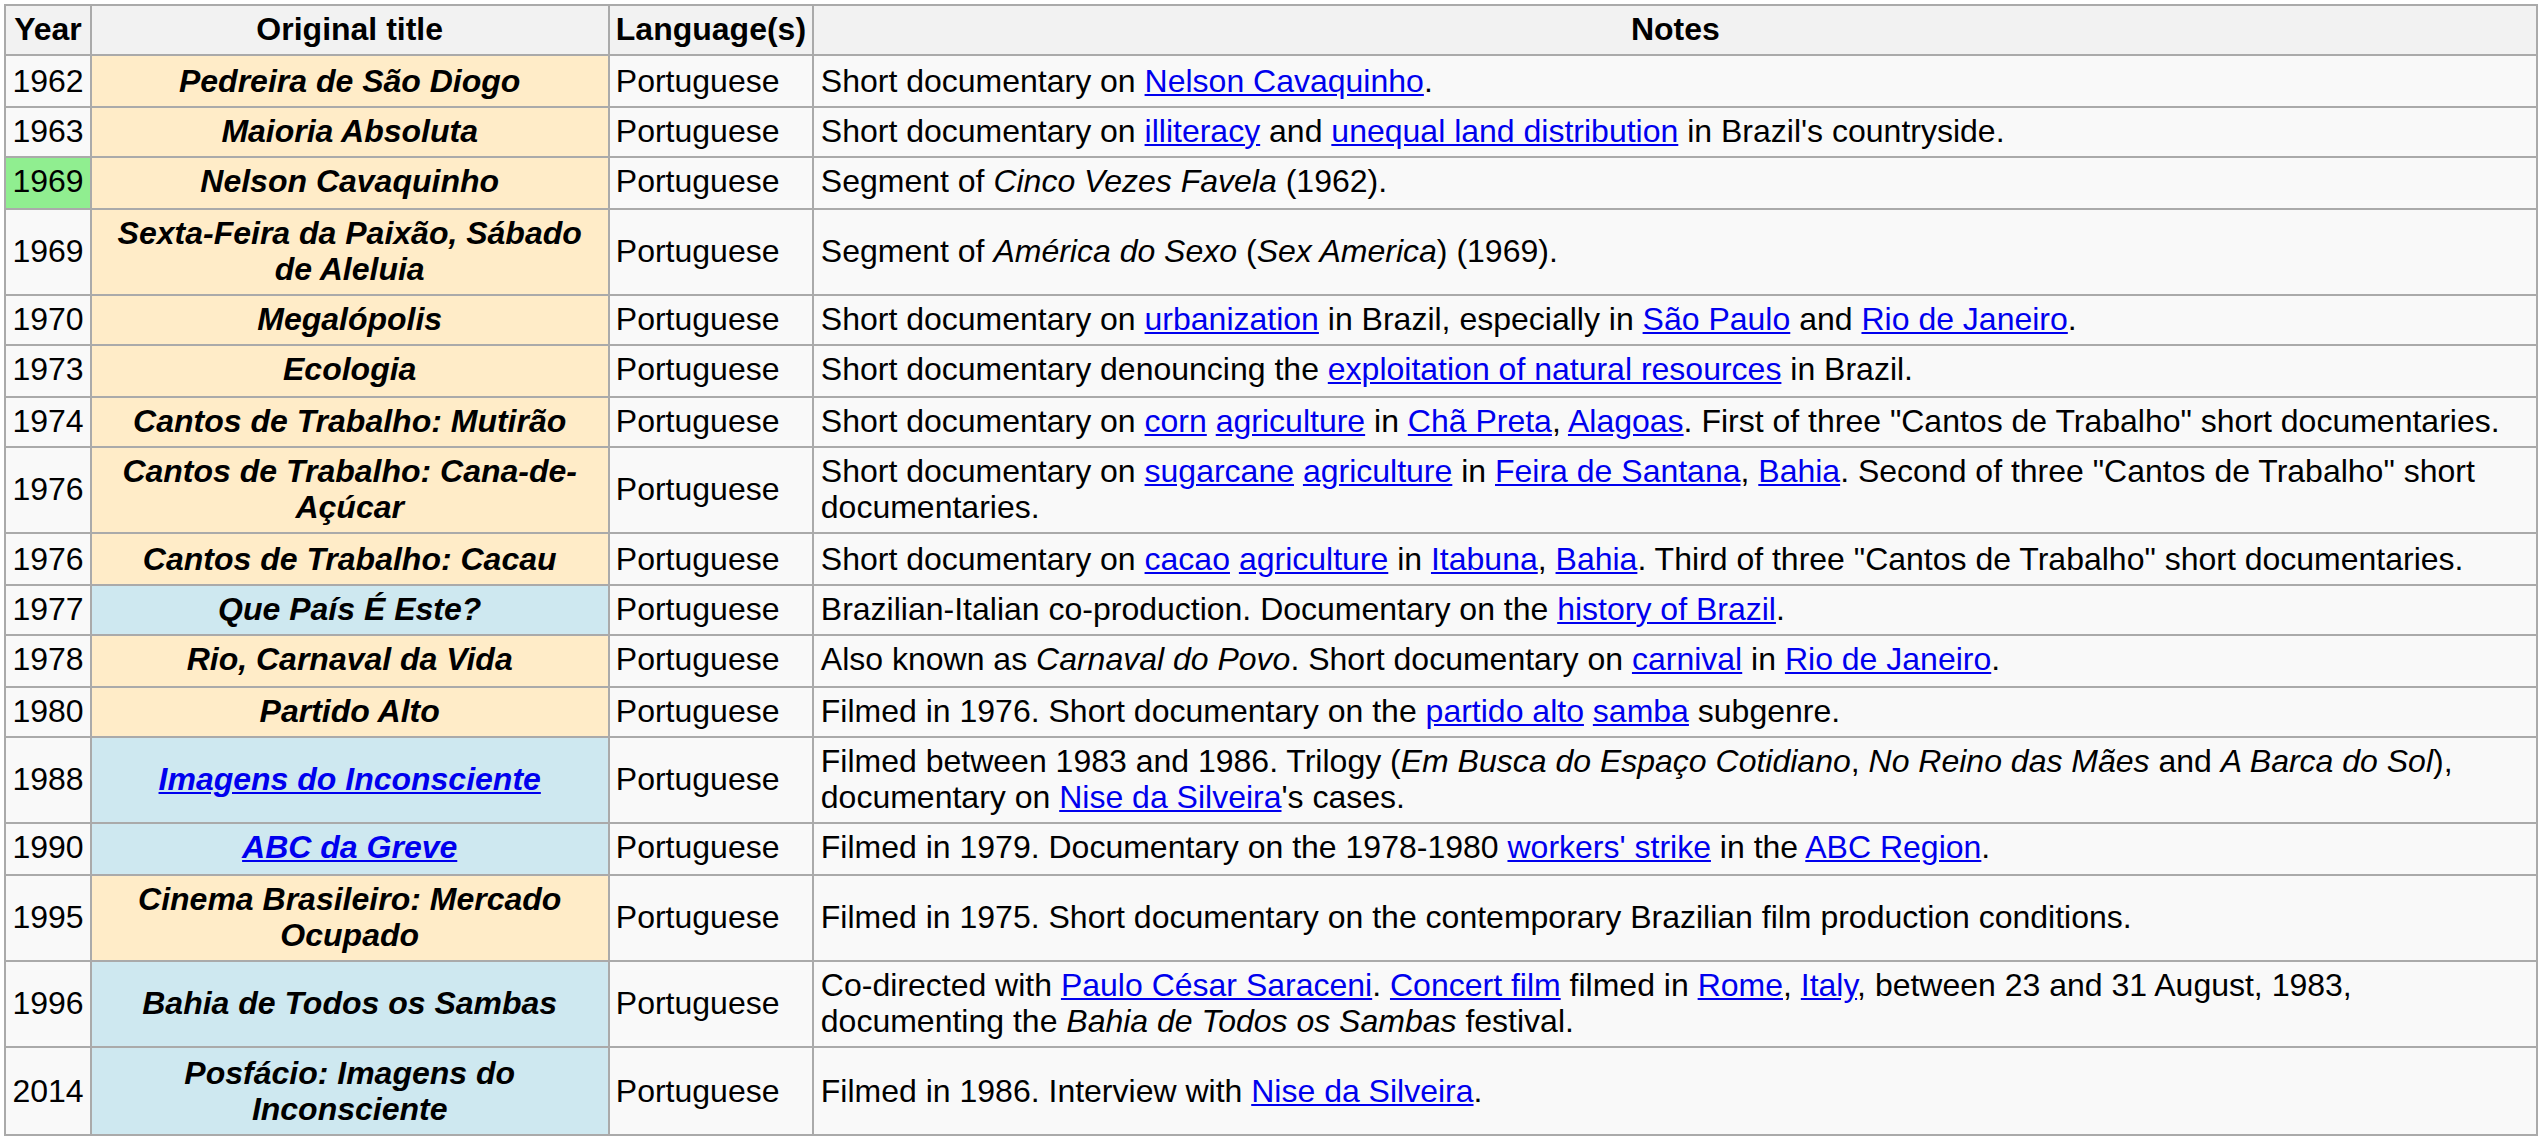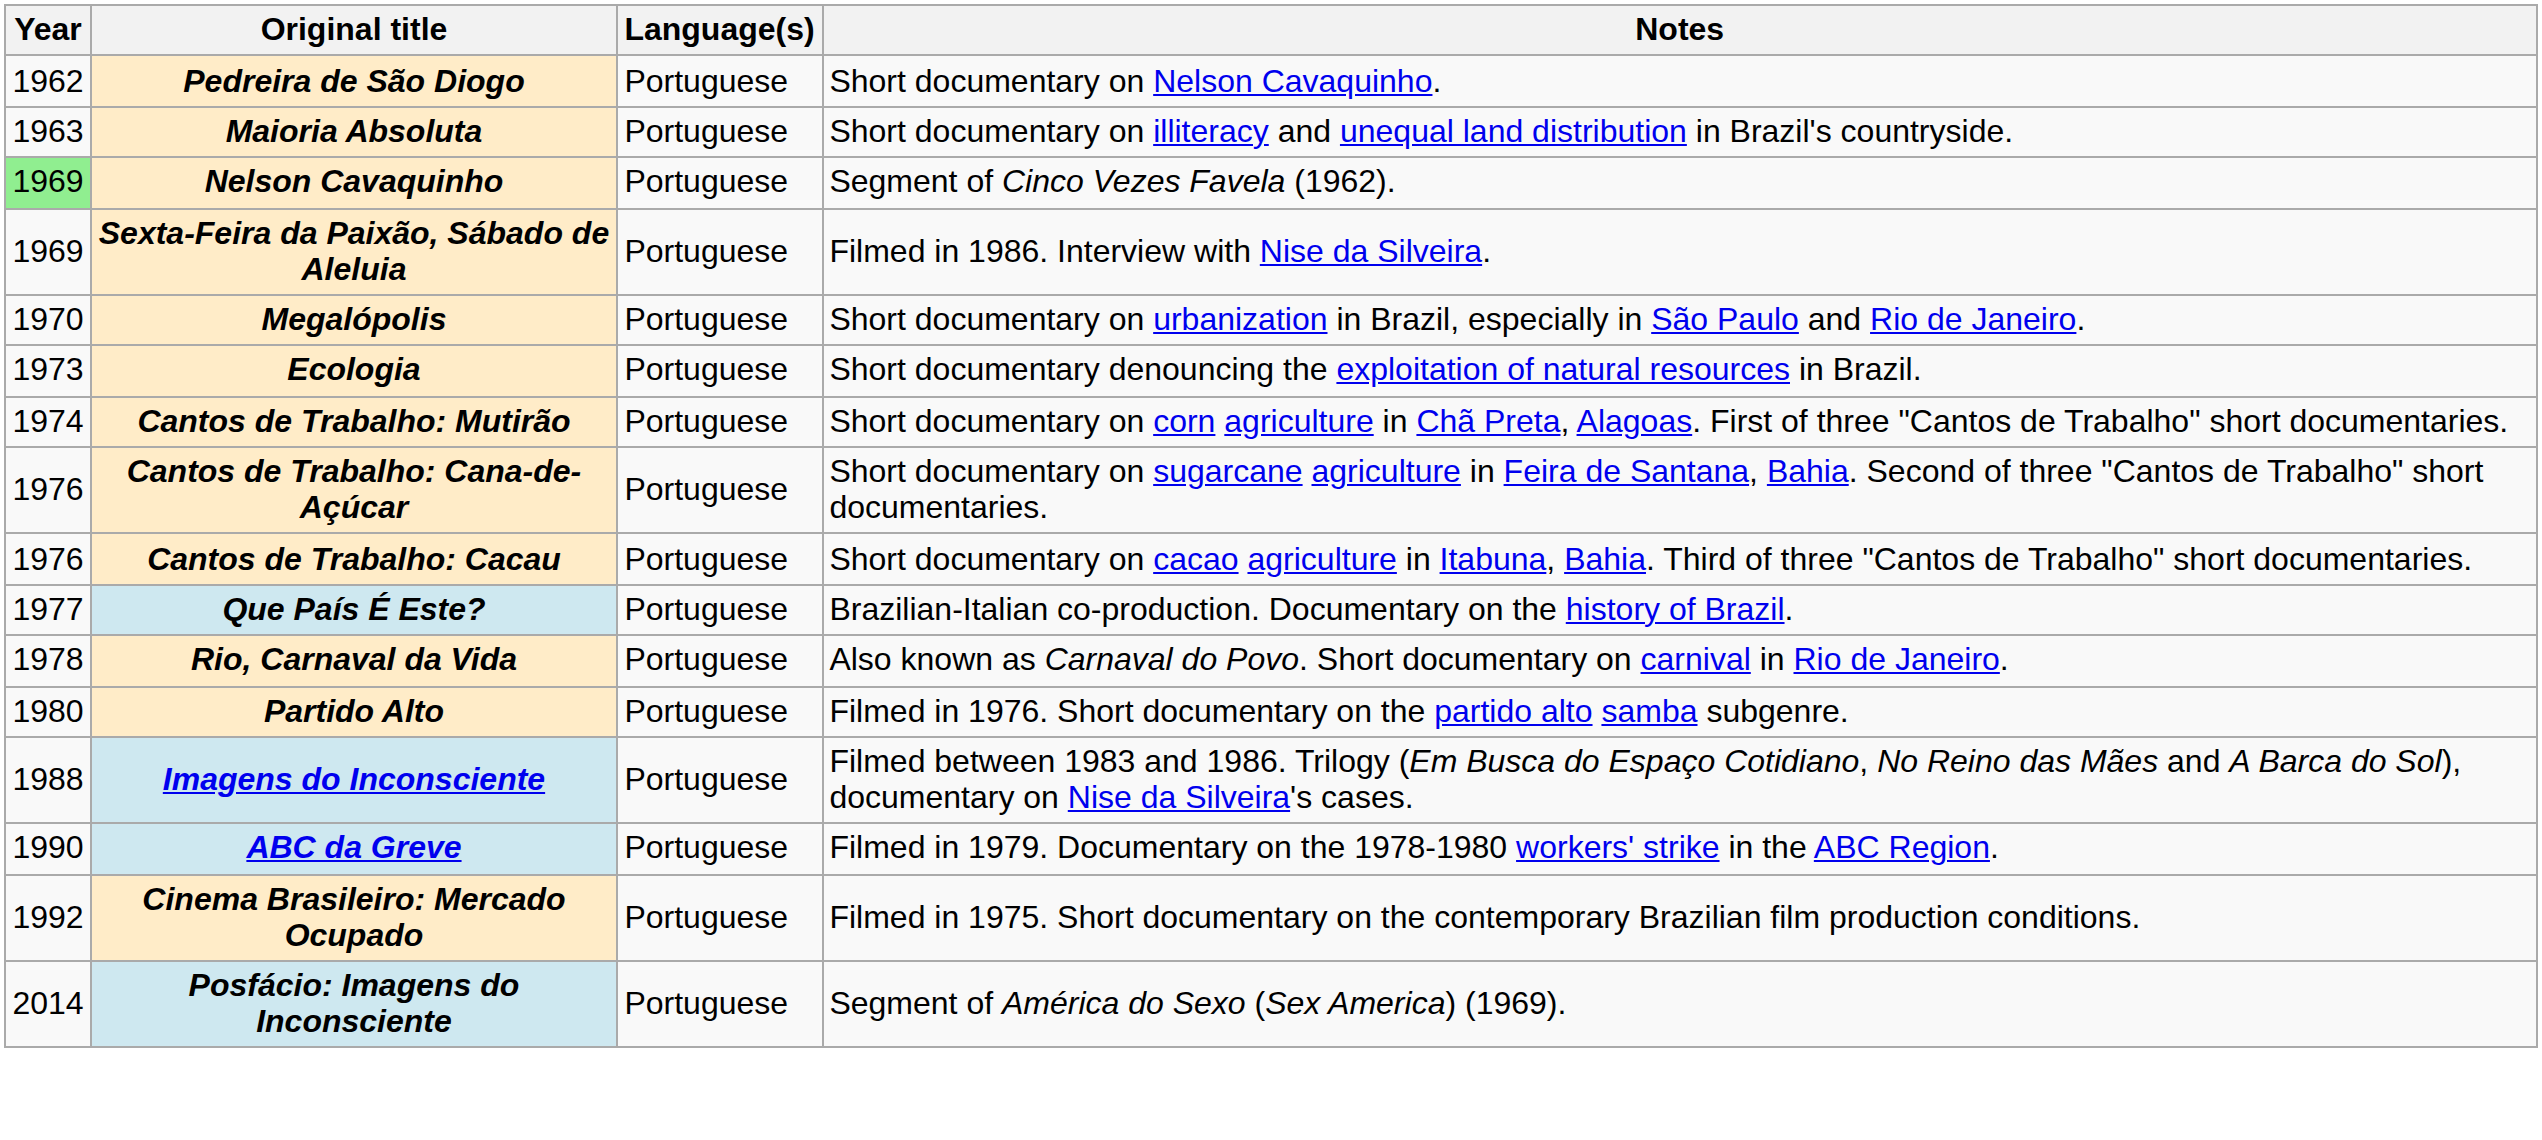 <table class="wikitable plainrowheaders" style="width:80%;">
 <tr>
 <th scope="col">Year</th>
 <th scope="col">Original title</th>
 <th scope="col">Language(s)</th>
 <th scope="col">Notes</th>
 </tr>
 <tr>
 <td style="text-align:center;">1962</td>
 <th scope="row" style="background-color:#FFECC8;"><em>Pedreira de São Diogo</em> </th>
 <td>Portuguese</td>
 <td>Short documentary on <a href='#'>Nelson Cavaquinho</a>.</td>
 </tr>
 <tr>
 <td style="text-align:center;">1963</td>
 <th scope="row" style="background-color:#FFECC8;"><em>Maioria Absoluta</em> </th>
 <td>Portuguese</td>
 <td>Short documentary on <a href='#'>illiteracy</a> and <a href='#'>unequal land distribution</a> in Brazil's countryside.</td>
 </tr>
 <tr>
 <td style="background: lightgreen; text-align:center;">1969</td>
 <th scope="row" style="background-color:#FFECC8;"><em>Nelson Cavaquinho</em> </th>
 <td>Portuguese</td>
 <td>Segment of <em>Cinco Vezes Favela</em> (1962).</td>
 </tr>
 <tr>
 <td style="text-align:center;">1969</td>
 <th scope="row" style="background-color:#FFECC8;"><em>Sexta-Feira da Paixão, Sábado de Aleluia</em> </th>
 <td>Portuguese</td>
-<td>Segment of <em>América do Sexo</em> (<em>Sex America</em>) (1969).</td>
+<td>Filmed in 1986. Interview with <a href='#'>Nise da Silveira</a>.</td>
 </tr>
 <tr>
 <td style="text-align:center;">1970</td>
 <th scope="row" style="background-color:#FFECC8;"><em>Megalópolis</em> </th>
 <td>Portuguese</td>
 <td>Short documentary on <a href='#'>urbanization</a> in Brazil, especially in <a href='#'>São Paulo</a> and <a href='#'>Rio de Janeiro</a>.</td>
 </tr>
 <tr>
 <td style="text-align:center;">1973</td>
 <th scope="row" style="background-color:#FFECC8;"><em>Ecologia</em> </th>
 <td>Portuguese</td>
 <td>Short documentary denouncing the <a href='#'>exploitation of natural resources</a> in Brazil.</td>
 </tr>
 <tr>
 <td style="text-align:center;">1974</td>
 <th scope="row" style="background-color:#FFECC8;"><em>Cantos de Trabalho: Mutirão</em> </th>
 <td>Portuguese</td>
 <td>Short documentary on <a href='#'>corn</a> <a href='#'>agriculture</a> in <a href='#'>Chã Preta</a>, <a href='#'>Alagoas</a>. First of three "Cantos de Trabalho" short documentaries.</td>
 </tr>
 <tr>
 <td style="text-align:center;">1976</td>
 <th scope="row" style="background-color:#FFECC8;"><em>Cantos de Trabalho: Cana-de-Açúcar</em> </th>
 <td>Portuguese</td>
 <td>Short documentary on <a href='#'>sugarcane</a> <a href='#'>agriculture</a> in <a href='#'>Feira de Santana</a>, <a href='#'>Bahia</a>. Second of three "Cantos de Trabalho" short documentaries.</td>
 </tr>
 <tr>
 <td style="text-align:center;">1976</td>
 <th scope="row" style="background-color:#FFECC8;"><em>Cantos de Trabalho: Cacau</em> </th>
 <td>Portuguese</td>
 <td>Short documentary on <a href='#'>cacao</a> <a href='#'>agriculture</a> in <a href='#'>Itabuna</a>, <a href='#'>Bahia</a>. Third of three "Cantos de Trabalho" short documentaries.</td>
 </tr>
 <tr>
 <td style="text-align:center;">1977</td>
 <th scope="row" style="background-color:#CEE8F0;"><em>Que País É Este?</em> </th>
 <td>Portuguese</td>
 <td>Brazilian-Italian co-production. Documentary on the <a href='#'>history of Brazil</a>.</td>
 </tr>
 <tr>
 <td style="text-align:center;">1978</td>
 <th scope="row" style="background-color:#FFECC8;"><em>Rio, Carnaval da Vida</em> </th>
 <td>Portuguese</td>
 <td>Also known as <em>Carnaval do Povo</em>. Short documentary on <a href='#'>carnival</a> in <a href='#'>Rio de Janeiro</a>.</td>
 </tr>
 <tr>
 <td style="text-align:center;">1980</td>
 <th scope="row" style="background-color:#FFECC8;"><em>Partido Alto</em> </th>
 <td>Portuguese</td>
 <td>Filmed in 1976. Short documentary on the <a href='#'>partido alto</a> <a href='#'>samba</a> subgenre.</td>
 </tr>
 <tr>
 <td style="text-align:center;">1988</td>
 <th scope="row" style="background-color:#CEE8F0;"><em><a href='#'>Imagens do Inconsciente</a></em> </th>
 <td>Portuguese</td>
 <td>Filmed between 1983 and 1986. Trilogy (<em>Em Busca do Espaço Cotidiano</em>,  <em>No Reino das Mães</em> and <em>A Barca do Sol</em>), documentary on <a href='#'>Nise da Silveira</a>'s cases.</td>
 </tr>
 <tr>
 <td style="text-align:center;">1990</td>
 <th scope="row" style="background-color:#CEE8F0;"><em><a href='#'>ABC da Greve</a></em> </th>
 <td>Portuguese</td>
 <td>Filmed in 1979. Documentary on the 1978-1980 <a href='#'>workers' strike</a> in the <a href='#'>ABC Region</a>.</td>
 </tr>
 <tr>
-<td style="text-align:center;">1995</td>
+<td style="text-align:center;">1992</td>
 <th scope="row" style="background-color:#FFECC8;"><em>Cinema Brasileiro: Mercado Ocupado</em> </th>
 <td>Portuguese</td>
 <td>Filmed in 1975. Short documentary on the contemporary Brazilian film production conditions.</td>
 </tr>
 <tr>
-<td style="text-align:center;">1996</td>
-<th scope="row" style="background-color:#CEE8F0;"><em>Bahia de Todos os Sambas</em> </th>
-<td>Portuguese</td>
-<td>Co-directed with <a href='#'>Paulo César Saraceni</a>. <a href='#'>Concert film</a> filmed in <a href='#'>Rome</a>, <a href='#'>Italy</a>, between 23 and 31 August, 1983, documenting the <em>Bahia de Todos os Sambas</em> festival.</td>
-</tr>
-<tr>
 <td style="text-align:center;">2014</td>
 <th scope="row" style="background-color:#CEE8F0;"><em>Posfácio: Imagens do Inconsciente</em> </th>
 <td>Portuguese</td>
-<td>Filmed in 1986. Interview with <a href='#'>Nise da Silveira</a>.</td>
+<td>Segment of <em>América do Sexo</em> (<em>Sex America</em>) (1969).</td>
 </tr>
 </table>
